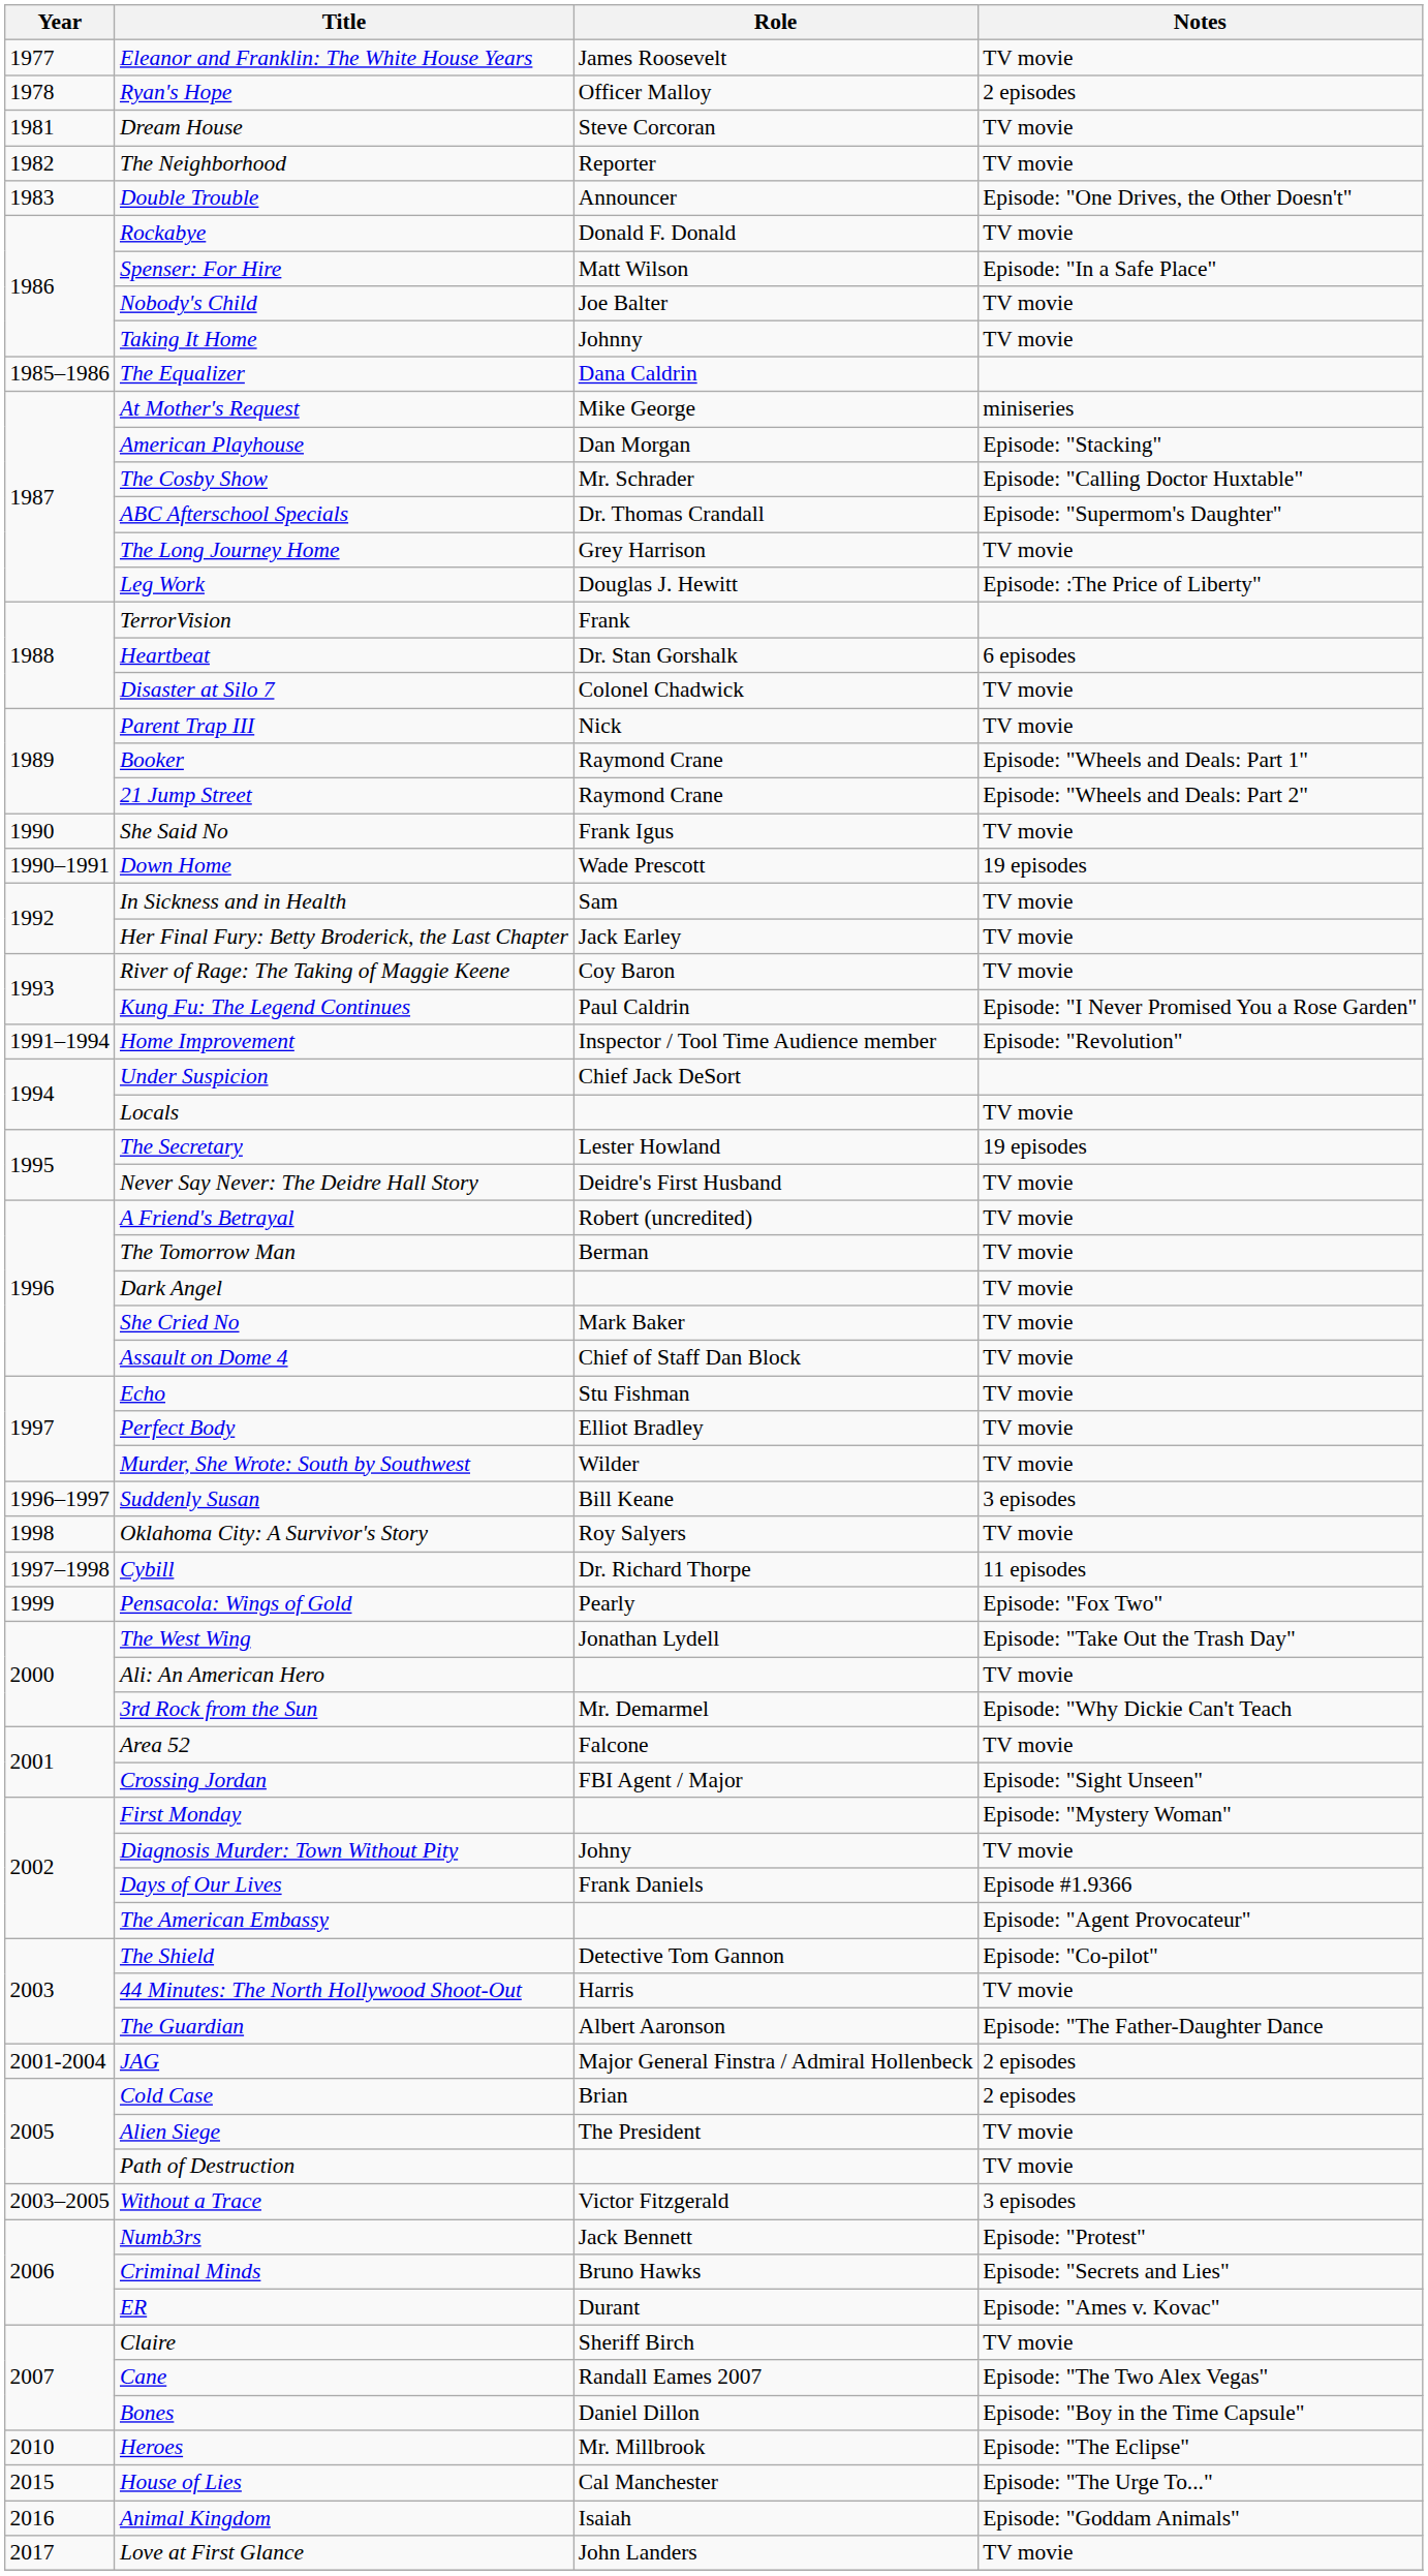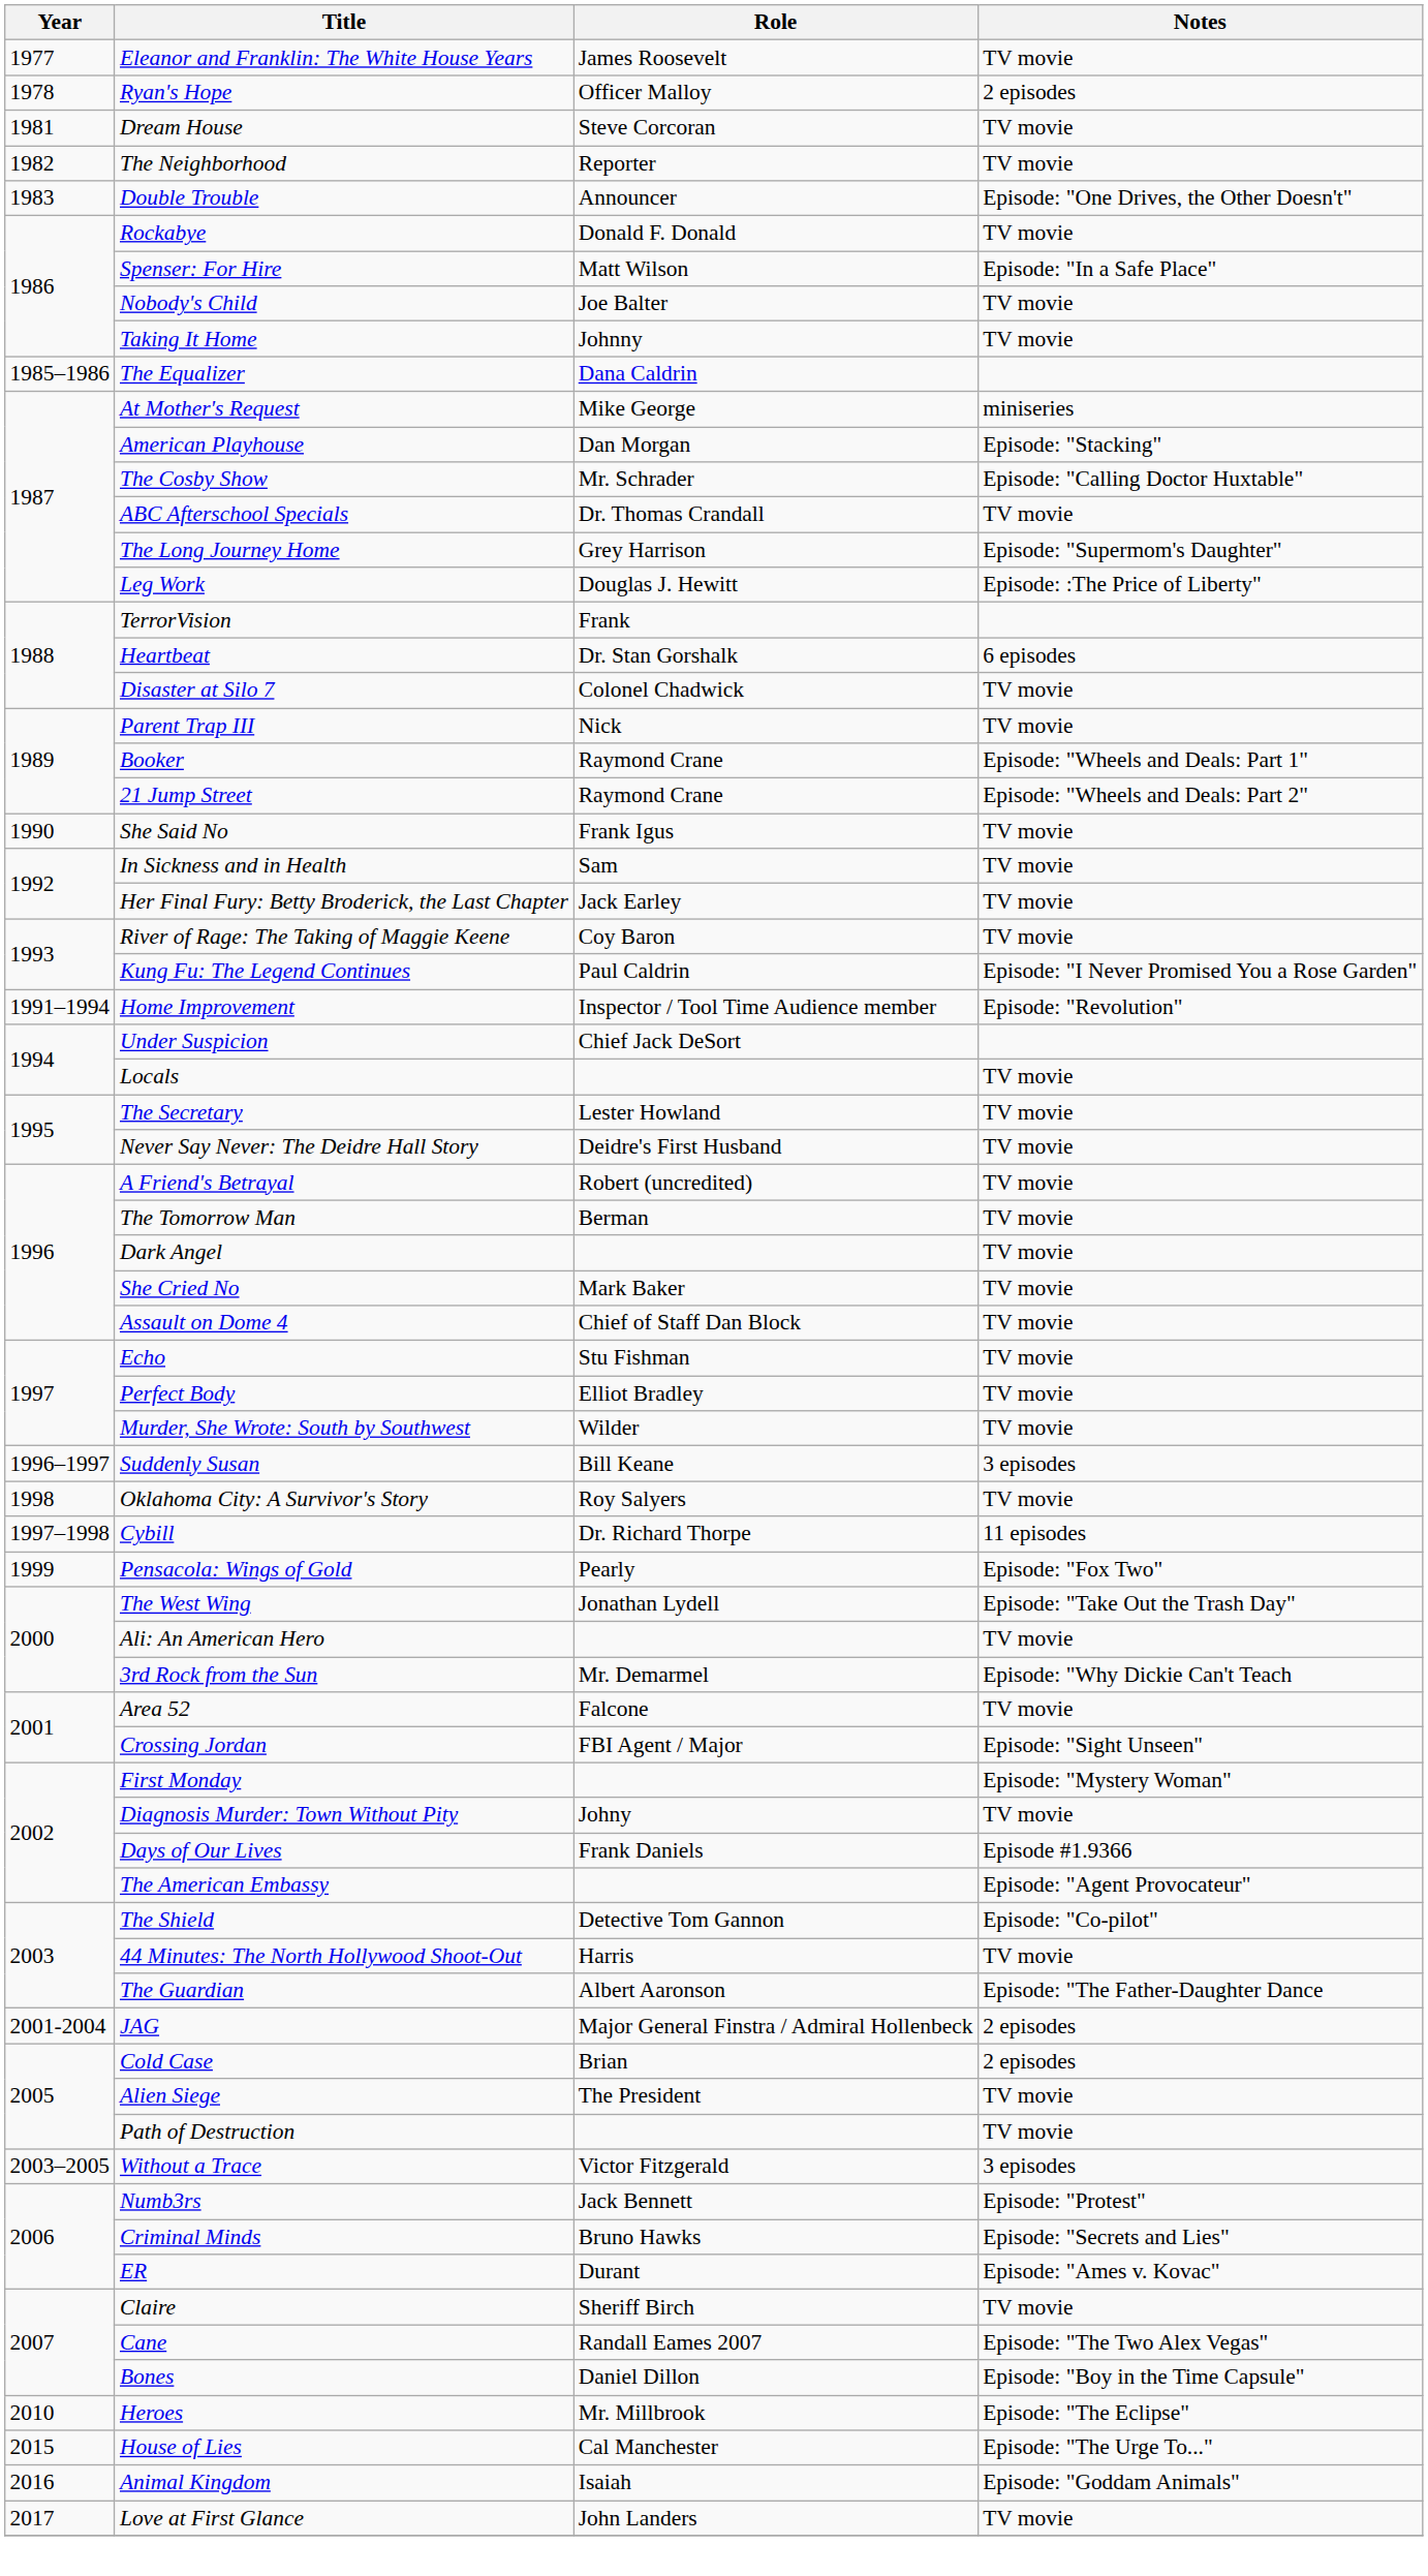 <table class="wikitable sortable">
 <tr>
 <th>Year</th>
 <th>Title</th>
 <th>Role</th>
 <th class="unsortable">Notes</th>
 </tr>
 <tr>
 <td>1977</td>
 <td><em><a href='#'>Eleanor and Franklin: The White House Years</a></em></td>
 <td>James Roosevelt</td>
 <td>TV movie</td>
 </tr>
 <tr>
 <td>1978</td>
 <td><em><a href='#'>Ryan's Hope</a></em></td>
 <td>Officer Malloy</td>
 <td>2 episodes</td>
 </tr>
 <tr>
 <td>1981</td>
 <td><em>Dream House</em></td>
 <td>Steve Corcoran</td>
 <td>TV movie</td>
 </tr>
 <tr>
 <td>1982</td>
 <td><em>The Neighborhood</em></td>
 <td>Reporter</td>
 <td>TV movie</td>
 </tr>
 <tr>
 <td>1983</td>
 <td><em><a href='#'>Double Trouble</a></em></td>
 <td>Announcer</td>
 <td>Episode: "One Drives, the Other Doesn't"</td>
 </tr>
 <tr>
 <td rowspan="4">1986</td>
 <td><em><a href='#'>Rockabye</a></em></td>
 <td>Donald F. Donald</td>
 <td>TV movie</td>
 </tr>
 <tr>
 <td><em><a href='#'>Spenser: For Hire</a></em></td>
 <td>Matt Wilson</td>
 <td>Episode: "In a Safe Place"</td>
 </tr>
 <tr>
 <td><em><a href='#'>Nobody's Child</a></em></td>
 <td>Joe Balter</td>
 <td>TV movie</td>
 </tr>
 <tr>
 <td><em><a href='#'>Taking It Home</a></em></td>
 <td>Johnny</td>
 <td>TV movie</td>
 </tr>
 <tr>
 <td>1985–1986</td>
 <td><em><a href='#'>The Equalizer</a></em></td>
 <td><a href='#'>Dana Caldrin</a></td>
 <td></td>
 </tr>
 <tr>
 <td rowspan="6">1987</td>
 <td><em><a href='#'>At Mother's Request</a></em></td>
 <td>Mike George</td>
 <td>miniseries</td>
 </tr>
 <tr>
 <td><em><a href='#'>American Playhouse</a></em></td>
 <td>Dan Morgan</td>
 <td>Episode: "Stacking"</td>
 </tr>
 <tr>
 <td><em><a href='#'>The Cosby Show</a></em></td>
 <td>Mr. Schrader</td>
 <td>Episode: "Calling Doctor Huxtable"</td>
 </tr>
 <tr>
 <td><em><a href='#'>ABC Afterschool Specials</a></em></td>
 <td>Dr. Thomas Crandall</td>
-<td>Episode: "Supermom's Daughter"</td>
+<td>TV movie</td>
 </tr>
 <tr>
 <td><em><a href='#'>The Long Journey Home</a></em></td>
 <td>Grey Harrison</td>
-<td>TV movie</td>
+<td>Episode: "Supermom's Daughter"</td>
 </tr>
 <tr>
 <td><em><a href='#'>Leg Work</a></em></td>
 <td>Douglas J. Hewitt</td>
 <td>Episode: :The Price of Liberty"</td>
 </tr>
 <tr>
 <td rowspan="3">1988</td>
 <td><em>TerrorVision</em></td>
 <td>Frank</td>
 <td></td>
 </tr>
 <tr>
 <td><em><a href='#'>Heartbeat</a></em></td>
 <td>Dr. Stan Gorshalk</td>
 <td>6 episodes</td>
 </tr>
 <tr>
 <td><em><a href='#'>Disaster at Silo 7</a></em></td>
 <td>Colonel Chadwick</td>
 <td>TV movie</td>
 </tr>
 <tr>
 <td rowspan="3">1989</td>
 <td><em><a href='#'>Parent Trap III</a></em></td>
 <td>Nick</td>
 <td>TV movie</td>
 </tr>
 <tr>
 <td><em><a href='#'>Booker</a></em></td>
 <td>Raymond Crane</td>
 <td>Episode: "Wheels and Deals: Part 1"</td>
 </tr>
 <tr>
 <td><em><a href='#'>21 Jump Street</a></em></td>
 <td>Raymond Crane</td>
 <td>Episode: "Wheels and Deals: Part 2"</td>
 </tr>
 <tr>
 <td>1990</td>
 <td><em>She Said No</em></td>
 <td>Frank Igus</td>
 <td>TV movie</td>
 </tr>
 <tr>
-<td>1990–1991</td>
-<td><em><a href='#'>Down Home</a></em></td>
-<td>Wade Prescott</td>
-<td>19 episodes</td>
-</tr>
-<tr>
 <td rowspan="2">1992</td>
 <td><em>In Sickness and in Health</em></td>
 <td>Sam</td>
 <td>TV movie</td>
 </tr>
 <tr>
 <td><em>Her Final Fury: Betty Broderick, the Last Chapter</em></td>
 <td>Jack Earley</td>
 <td>TV movie</td>
 </tr>
 <tr>
 <td rowspan="2">1993</td>
 <td><em>River of Rage: The Taking of Maggie Keene</em></td>
 <td>Coy Baron</td>
 <td>TV movie</td>
 </tr>
 <tr>
 <td><em><a href='#'>Kung Fu: The Legend Continues</a></em></td>
 <td>Paul Caldrin</td>
 <td>Episode: "I Never Promised You a Rose Garden"</td>
 </tr>
 <tr>
 <td>1991–1994</td>
 <td><em><a href='#'>Home Improvement</a></em></td>
 <td>Inspector / Tool Time Audience member</td>
 <td>Episode: "Revolution"</td>
 </tr>
 <tr>
 <td rowspan="2">1994</td>
 <td><em><a href='#'>Under Suspicion</a></em></td>
 <td>Chief Jack DeSort</td>
 <td></td>
 </tr>
 <tr>
 <td><em>Locals</em></td>
 <td></td>
 <td>TV movie</td>
 </tr>
 <tr>
 <td rowspan="2">1995</td>
 <td><em><a href='#'>The Secretary</a></em></td>
 <td>Lester Howland</td>
-<td>19 episodes</td>
+<td>TV movie</td>
 </tr>
 <tr>
 <td><em>Never Say Never: The Deidre Hall Story</em></td>
 <td>Deidre's First Husband</td>
 <td>TV movie</td>
 </tr>
 <tr>
 <td rowspan="5">1996</td>
 <td><em><a href='#'>A Friend's Betrayal</a></em></td>
 <td>Robert (uncredited)</td>
 <td>TV movie</td>
 </tr>
 <tr>
 <td><em>The Tomorrow Man</em></td>
 <td>Berman</td>
 <td>TV movie</td>
 </tr>
 <tr>
 <td><em>Dark Angel</em></td>
 <td></td>
 <td>TV movie</td>
 </tr>
 <tr>
 <td><em><a href='#'>She Cried No</a></em></td>
 <td>Mark Baker</td>
 <td>TV movie</td>
 </tr>
 <tr>
 <td><em><a href='#'>Assault on Dome 4</a></em></td>
 <td>Chief of Staff Dan Block</td>
 <td>TV movie</td>
 </tr>
 <tr>
 <td rowspan="3">1997</td>
 <td><em><a href='#'>Echo</a></em></td>
 <td>Stu Fishman</td>
 <td>TV movie</td>
 </tr>
 <tr>
 <td><em><a href='#'>Perfect Body</a></em></td>
 <td>Elliot Bradley</td>
 <td>TV movie</td>
 </tr>
 <tr>
 <td><em><a href='#'>Murder, She Wrote: South by Southwest</a></em></td>
 <td>Wilder</td>
 <td>TV movie</td>
 </tr>
 <tr>
 <td>1996–1997</td>
 <td><em><a href='#'>Suddenly Susan</a></em></td>
 <td>Bill Keane</td>
 <td>3 episodes</td>
 </tr>
 <tr>
 <td>1998</td>
 <td><em>Oklahoma City: A Survivor's Story</em></td>
 <td>Roy Salyers</td>
 <td>TV movie</td>
 </tr>
 <tr>
 <td>1997–1998</td>
 <td><em><a href='#'>Cybill</a></em></td>
 <td>Dr. Richard Thorpe</td>
 <td>11 episodes</td>
 </tr>
 <tr>
 <td>1999</td>
 <td><em><a href='#'>Pensacola: Wings of Gold</a></em></td>
 <td>Pearly</td>
 <td>Episode: "Fox Two"</td>
 </tr>
 <tr>
 <td rowspan="3">2000</td>
 <td><em><a href='#'>The West Wing</a></em></td>
 <td>Jonathan Lydell</td>
 <td>Episode: "Take Out the Trash Day"</td>
 </tr>
 <tr>
 <td><em>Ali: An American Hero</em></td>
 <td></td>
 <td>TV movie</td>
 </tr>
 <tr>
 <td><em><a href='#'>3rd Rock from the Sun</a></em></td>
 <td>Mr. Demarmel</td>
 <td>Episode: "Why Dickie Can't Teach</td>
 </tr>
 <tr>
 <td rowspan="2">2001</td>
 <td><em>Area 52</em></td>
 <td>Falcone</td>
 <td>TV movie</td>
 </tr>
 <tr>
 <td><em><a href='#'>Crossing Jordan</a></em></td>
 <td>FBI Agent / Major</td>
 <td>Episode: "Sight Unseen"</td>
 </tr>
 <tr>
 <td rowspan="4">2002</td>
 <td><em><a href='#'>First Monday</a></em></td>
 <td></td>
 <td>Episode: "Mystery Woman"</td>
 </tr>
 <tr>
 <td><em><a href='#'>Diagnosis Murder: Town Without Pity</a></em></td>
 <td>Johny</td>
 <td>TV movie</td>
 </tr>
 <tr>
 <td><em><a href='#'>Days of Our Lives</a></em></td>
 <td>Frank Daniels</td>
 <td>Episode #1.9366</td>
 </tr>
 <tr>
 <td><em><a href='#'>The American Embassy</a></em></td>
 <td></td>
 <td>Episode: "Agent Provocateur"</td>
 </tr>
 <tr>
 <td rowspan="3">2003</td>
 <td><em><a href='#'>The Shield</a></em></td>
 <td>Detective Tom Gannon</td>
 <td>Episode: "Co-pilot"</td>
 </tr>
 <tr>
 <td><em><a href='#'>44 Minutes: The North Hollywood Shoot-Out</a></em></td>
 <td>Harris</td>
 <td>TV movie</td>
 </tr>
 <tr>
 <td><em><a href='#'>The Guardian</a></em></td>
 <td>Albert Aaronson</td>
 <td>Episode: "The Father-Daughter Dance</td>
 </tr>
 <tr>
 <td>2001-2004</td>
 <td><em><a href='#'>JAG</a></em></td>
 <td>Major General Finstra / Admiral Hollenbeck</td>
 <td>2 episodes</td>
 </tr>
 <tr>
 <td rowspan="3">2005</td>
 <td><em><a href='#'>Cold Case</a></em></td>
 <td>Brian</td>
 <td>2 episodes</td>
 </tr>
 <tr>
 <td><em><a href='#'>Alien Siege</a></em></td>
 <td>The President</td>
 <td>TV movie</td>
 </tr>
 <tr>
 <td><em>Path of Destruction</em></td>
 <td></td>
 <td>TV movie</td>
 </tr>
 <tr>
 <td>2003–2005</td>
 <td><em><a href='#'>Without a Trace</a></em></td>
 <td>Victor Fitzgerald</td>
 <td>3  episodes</td>
 </tr>
 <tr>
 <td rowspan="3">2006</td>
 <td><em><a href='#'>Numb3rs</a></em></td>
 <td>Jack Bennett</td>
 <td>Episode: "Protest"</td>
 </tr>
 <tr>
 <td><em><a href='#'>Criminal Minds</a></em></td>
 <td>Bruno Hawks</td>
 <td>Episode: "Secrets and Lies"</td>
 </tr>
 <tr>
 <td><em><a href='#'>ER</a></em></td>
 <td>Durant</td>
 <td>Episode: "Ames v. Kovac"</td>
 </tr>
 <tr>
 <td rowspan="3">2007</td>
 <td><em>Claire</em></td>
 <td>Sheriff Birch</td>
 <td>TV movie</td>
 </tr>
 <tr>
 <td><em><a href='#'>Cane</a></em></td>
 <td>Randall Eames 2007</td>
 <td>Episode: "The Two Alex Vegas"</td>
 </tr>
 <tr>
 <td><em><a href='#'>Bones</a></em></td>
 <td>Daniel Dillon</td>
 <td>Episode: "Boy in the Time Capsule"</td>
 </tr>
 <tr>
 <td>2010</td>
 <td><em><a href='#'>Heroes</a></em></td>
 <td>Mr. Millbrook</td>
 <td>Episode: "The Eclipse"</td>
 </tr>
 <tr>
 <td>2015</td>
 <td><em><a href='#'>House of Lies</a></em></td>
 <td>Cal Manchester</td>
 <td>Episode: "The Urge To..."</td>
 </tr>
 <tr>
 <td>2016</td>
 <td><em><a href='#'>Animal Kingdom</a></em></td>
 <td>Isaiah</td>
 <td>Episode: "Goddam Animals"</td>
 </tr>
 <tr>
 <td>2017</td>
 <td><em>Love at First Glance</em></td>
 <td>John Landers</td>
 <td>TV movie</td>
 </tr>
 <tr>
 </tr>
 </table>
